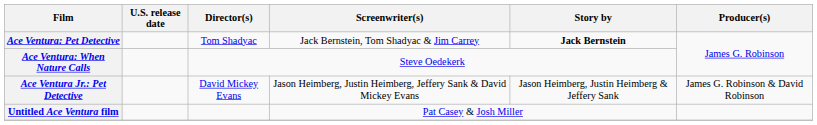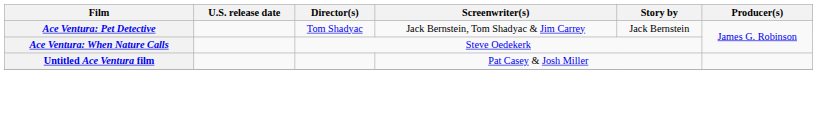 <table class="wikitable plainrowheaders" style="text-align:center" width=100%>
 <tr>
 <th scope="col">Film</th>
 <th scope="col">U.S. release date</th>
 <th scope="col">Director(s)</th>
 <th scope="col">Screenwriter(s)</th>
 <th scope="col">Story by</th>
 <th scope="col">Producer(s)</th>
 </tr>
 <tr>
 <th scope="row"><em><a href='#'>Ace Ventura: Pet Detective</a></em></th>
 <td></td>
 <td><a href='#'>Tom Shadyac</a></td>
 <td>Jack Bernstein, Tom Shadyac & <a href='#'>Jim Carrey</a></td>
-<td><strong>Jack Bernstein</strong></td>
+<td>Jack Bernstein</td>
 <td rowspan="2"><a href='#'>James G. Robinson</a></td>
 </tr>
 <tr>
 <th scope="row"><em><a href='#'>Ace Ventura: When Nature Calls</a></em></th>
 <td></td>
 <td colspan="3"><a href='#'>Steve Oedekerk</a></td>
-</tr>
-<tr>
-<th scope="row"><em><a href='#'>Ace Ventura Jr.: Pet Detective</a></em></th>
-<td></td>
-<td><a href='#'>David Mickey Evans</a></td>
-<td>Jason Heimberg, Justin Heimberg, Jeffery Sank & David Mickey Evans</td>
-<td>Jason Heimberg, Justin Heimberg & Jeffery Sank</td>
-<td>James G. Robinson & David Robinson</td>
 </tr>
 <tr>
 <th scope="row"><a href='#'>Untitled <em>Ace Ventura</em> film</a></th>
 <td></td>
 <td></td>
 <td colspan="2"><a href='#'>Pat Casey</a> & <a href='#'>Josh Miller</a></td>
 <td></td>
 </tr>
 <tr>
 </tr>
 </table>
